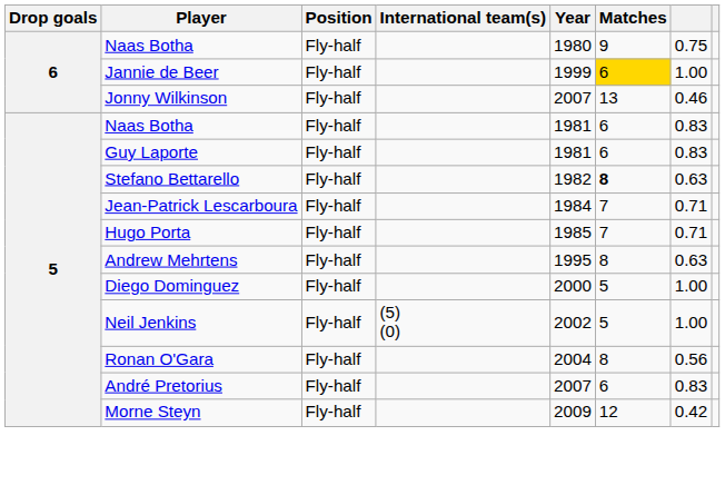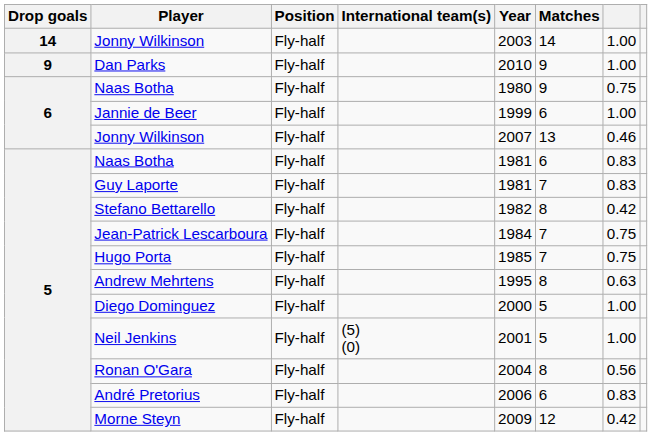 <table class="wikitable sortable">
 <tr>
 <th>Drop goals</th>
 <th>Player</th>
 <th>Position</th>
 <th>International team(s)</th>
 <th>Year</th>
 <th>Matches</th>
 <th></th>
 <th></th>
+</tr>
+<tr>
+<th>14</th>
+<td><a href='#'>Jonny Wilkinson</a></td>
+<td>Fly-half</td>
+<td></td>
+<td>2003</td>
+<td>14</td>
+<td>1.00</td>
+<td></td>
+</tr>
+<tr>
+<th>9</th>
+<td><a href='#'>Dan Parks</a></td>
+<td>Fly-half</td>
+<td></td>
+<td>2010</td>
+<td>9</td>
+<td>1.00</td>
+<td></td>
 </tr>
 <tr>
 <th rowspan=3>6</th>
 <td><a href='#'>Naas Botha</a></td>
 <td>Fly-half</td>
 <td></td>
 <td>1980</td>
 <td>9</td>
 <td>0.75</td>
 <td></td>
 </tr>
 <tr>
 <td><a href='#'>Jannie de Beer</a></td>
 <td>Fly-half</td>
 <td></td>
 <td>1999</td>
-<td style="background: gold;">6</td>
+<td>6</td>
 <td>1.00</td>
 <td></td>
 </tr>
 <tr>
 <td><a href='#'>Jonny Wilkinson</a></td>
 <td>Fly-half</td>
 <td></td>
 <td>2007</td>
 <td>13</td>
 <td>0.46</td>
 <td></td>
 </tr>
 <tr>
 <th rowspan=11>5</th>
 <td><a href='#'>Naas Botha</a></td>
 <td>Fly-half</td>
 <td></td>
 <td>1981</td>
 <td>6</td>
 <td>0.83</td>
 <td></td>
 </tr>
 <tr>
 <td><a href='#'>Guy Laporte</a></td>
 <td>Fly-half</td>
 <td></td>
 <td>1981</td>
-<td>6</td>
+<td>7</td>
 <td>0.83</td>
 <td></td>
 </tr>
 <tr>
 <td><a href='#'>Stefano Bettarello</a></td>
 <td>Fly-half</td>
 <td></td>
 <td>1982</td>
-<td><strong>8</strong></td>
-<td>0.63</td>
+<td>8</td>
+<td>0.42</td>
 <td></td>
 </tr>
 <tr>
 <td><a href='#'>Jean-Patrick Lescarboura</a></td>
 <td>Fly-half</td>
 <td></td>
 <td>1984</td>
 <td>7</td>
-<td>0.71</td>
+<td>0.75</td>
 <td></td>
 </tr>
 <tr>
 <td><a href='#'>Hugo Porta</a></td>
 <td>Fly-half</td>
 <td></td>
 <td>1985</td>
 <td>7</td>
-<td>0.71</td>
+<td>0.75</td>
 <td></td>
 </tr>
 <tr>
 <td><a href='#'>Andrew Mehrtens</a></td>
 <td>Fly-half</td>
 <td></td>
 <td>1995</td>
 <td>8</td>
 <td>0.63</td>
 <td></td>
 </tr>
 <tr>
 <td><a href='#'>Diego Dominguez</a></td>
 <td>Fly-half</td>
 <td></td>
 <td>2000</td>
 <td>5</td>
 <td>1.00</td>
 <td></td>
 </tr>
 <tr>
 <td><a href='#'>Neil Jenkins</a></td>
 <td>Fly-half</td>
 <td> (5)<br> (0)</td>
-<td>2002</td>
+<td>2001</td>
 <td>5</td>
 <td>1.00</td>
 <td></td>
 </tr>
 <tr>
 <td><a href='#'>Ronan O'Gara</a></td>
 <td>Fly-half</td>
 <td></td>
 <td>2004</td>
 <td>8</td>
 <td>0.56</td>
 <td></td>
 </tr>
 <tr>
 <td><a href='#'>André Pretorius</a></td>
 <td>Fly-half</td>
 <td></td>
-<td>2007</td>
+<td>2006</td>
 <td>6</td>
 <td>0.83</td>
 <td></td>
 </tr>
 <tr>
 <td><a href='#'>Morne Steyn</a></td>
 <td>Fly-half</td>
 <td></td>
 <td>2009</td>
 <td>12</td>
 <td>0.42</td>
 <td></td>
 </tr>
 </table>
